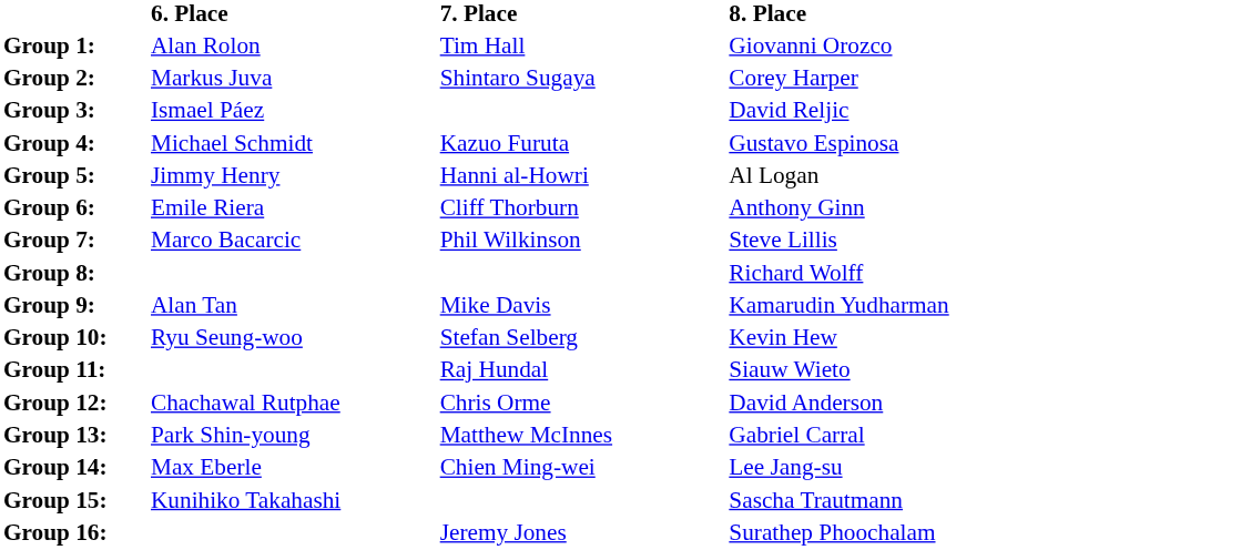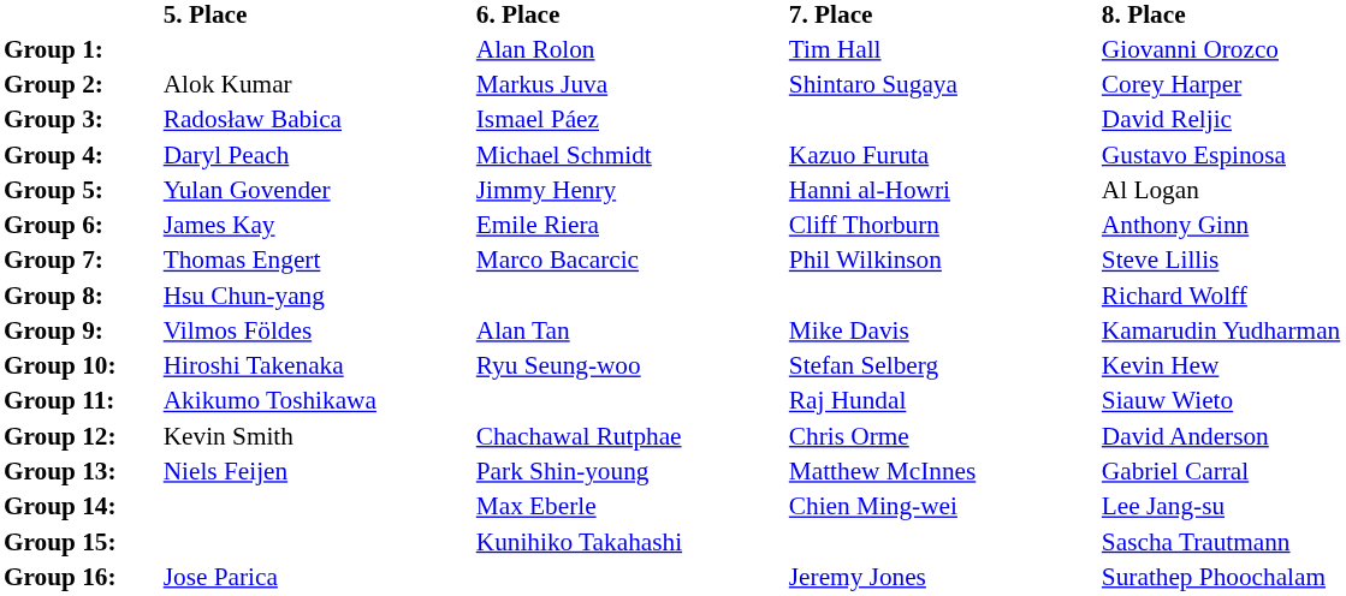 <table>
 <tr>
 <th style="width:6em"></th>
+<th style="width:12em" align="left">5. Place</th>
 <th style="width:12em" align="left">6. Place</th>
 <th style="width:12em" align="left">7. Place</th>
 <th style="width:12em" align="left">8. Place</th>
 </tr>
 <tr>
 <td><strong>Group 1:</strong></td>
+<td> </td>
 <td> <a href='#'>Alan Rolon</a></td>
 <td> <a href='#'>Tim Hall</a></td>
 <td> <a href='#'>Giovanni Orozco</a></td>
 </tr>
 <tr>
 <td><strong>Group 2:</strong></td>
+<td> Alok Kumar</td>
 <td> <a href='#'>Markus Juva</a></td>
 <td> <a href='#'>Shintaro Sugaya</a></td>
 <td> <a href='#'>Corey Harper</a></td>
 </tr>
 <tr>
 <td><strong>Group 3:</strong></td>
+<td> <a href='#'>Radosław Babica</a></td>
 <td> <a href='#'>Ismael Páez</a></td>
 <td> </td>
 <td> <a href='#'>David Reljic</a></td>
 </tr>
 <tr>
 <td><strong>Group 4:</strong></td>
+<td> <a href='#'>Daryl Peach</a></td>
 <td> <a href='#'>Michael Schmidt</a></td>
 <td> <a href='#'>Kazuo Furuta</a></td>
 <td> <a href='#'>Gustavo Espinosa</a></td>
 </tr>
 <tr>
 <td><strong>Group 5:</strong></td>
+<td> <a href='#'>Yulan Govender</a></td>
 <td> <a href='#'>Jimmy Henry</a></td>
 <td> <a href='#'>Hanni al-Howri</a></td>
 <td> Al Logan</td>
 </tr>
 <tr>
 <td><strong>Group 6:</strong></td>
+<td> <a href='#'>James Kay</a></td>
 <td> <a href='#'>Emile Riera</a></td>
 <td> <a href='#'>Cliff Thorburn</a></td>
 <td> <a href='#'>Anthony Ginn</a></td>
 </tr>
 <tr>
 <td><strong>Group 7:</strong></td>
+<td> <a href='#'>Thomas Engert</a></td>
 <td> <a href='#'>Marco Bacarcic</a></td>
 <td> <a href='#'>Phil Wilkinson</a></td>
 <td> <a href='#'>Steve Lillis</a></td>
 </tr>
 <tr>
 <td><strong>Group 8:</strong></td>
+<td> <a href='#'>Hsu Chun-yang</a></td>
 <td> </td>
 <td> </td>
 <td> <a href='#'>Richard Wolff</a></td>
 </tr>
 <tr>
 <td><strong>Group 9:</strong></td>
+<td> <a href='#'>Vilmos Földes</a></td>
 <td> <a href='#'>Alan Tan</a></td>
 <td> <a href='#'>Mike Davis</a></td>
 <td> <a href='#'>Kamarudin Yudharman</a></td>
 </tr>
 <tr>
 <td><strong>Group 10:</strong></td>
+<td> <a href='#'>Hiroshi Takenaka</a></td>
 <td> <a href='#'>Ryu Seung-woo</a></td>
 <td> <a href='#'>Stefan Selberg</a></td>
 <td> <a href='#'>Kevin Hew</a></td>
 </tr>
 <tr>
 <td><strong>Group 11:</strong></td>
+<td> <a href='#'>Akikumo Toshikawa</a></td>
 <td> </td>
 <td> <a href='#'>Raj Hundal</a></td>
 <td> <a href='#'>Siauw Wieto</a></td>
 </tr>
 <tr>
 <td><strong>Group 12:</strong></td>
+<td> Kevin Smith</td>
 <td> <a href='#'>Chachawal Rutphae</a></td>
 <td> <a href='#'>Chris Orme</a></td>
 <td> <a href='#'>David Anderson</a></td>
 </tr>
 <tr>
 <td><strong>Group 13:</strong></td>
+<td> <a href='#'>Niels Feijen</a></td>
 <td> <a href='#'>Park Shin-young</a></td>
 <td> <a href='#'>Matthew McInnes</a></td>
 <td> <a href='#'>Gabriel Carral</a></td>
 </tr>
 <tr>
 <td><strong>Group 14:</strong></td>
+<td> </td>
 <td> <a href='#'>Max Eberle</a></td>
 <td> <a href='#'>Chien Ming-wei</a></td>
 <td> <a href='#'>Lee Jang-su</a></td>
 </tr>
 <tr>
 <td><strong>Group 15:</strong></td>
+<td> </td>
 <td> <a href='#'>Kunihiko Takahashi</a></td>
 <td> </td>
 <td> <a href='#'>Sascha Trautmann</a></td>
 </tr>
 <tr>
 <td><strong>Group 16:</strong></td>
+<td> <a href='#'>Jose Parica</a></td>
 <td> </td>
 <td> <a href='#'>Jeremy Jones</a></td>
 <td> <a href='#'>Surathep Phoochalam</a></td>
 </tr>
 </table>
